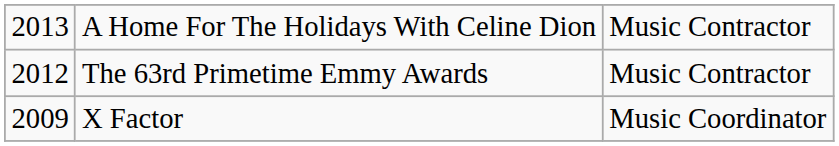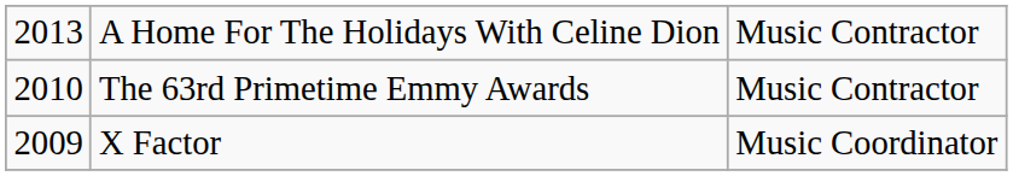 <table class="wikitable">
 <tr>
 <td>2013</td>
 <td>A Home For The Holidays With Celine Dion</td>
 <td>Music Contractor</td>
 </tr>
 <tr>
-<td>2012</td>
+<td>2010</td>
 <td>The 63rd Primetime Emmy Awards</td>
 <td>Music Contractor</td>
 </tr>
 <tr>
 <td>2009</td>
 <td>X Factor</td>
 <td>Music Coordinator</td>
 </tr>
 </table>
